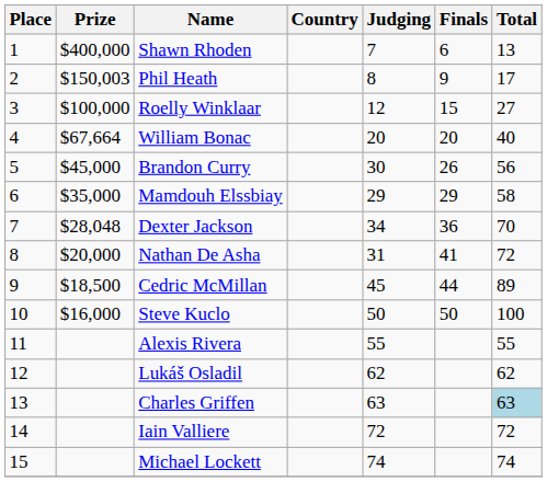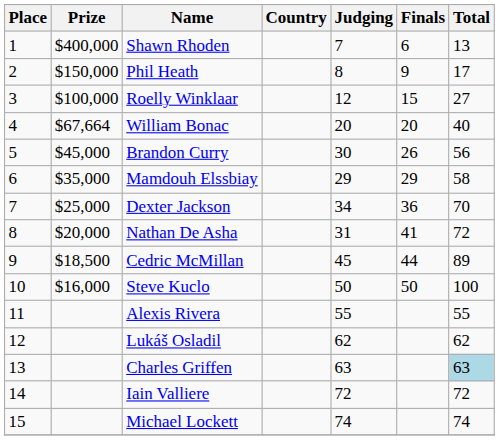 <table class="wikitable">
 <tr>
 <th>Place</th>
 <th>Prize</th>
 <th>Name</th>
 <th>Country</th>
 <th>Judging</th>
 <th>Finals</th>
 <th>Total</th>
 </tr>
 <tr>
 <td>1</td>
 <td>$400,000</td>
 <td><a href='#'>Shawn Rhoden </a></td>
 <td></td>
 <td>7</td>
 <td>6</td>
 <td>13</td>
 </tr>
 <tr>
 <td>2</td>
-<td>$150,003</td>
+<td>$150,000</td>
 <td><a href='#'>Phil Heath</a></td>
 <td></td>
 <td>8</td>
 <td>9</td>
 <td>17</td>
 </tr>
 <tr>
 <td>3</td>
 <td>$100,000</td>
 <td><a href='#'>Roelly Winklaar</a></td>
 <td></td>
 <td>12</td>
 <td>15</td>
 <td>27</td>
 </tr>
 <tr>
 <td>4</td>
 <td>$67,664</td>
 <td><a href='#'>William Bonac</a></td>
 <td></td>
 <td>20</td>
 <td>20</td>
 <td>40</td>
 </tr>
 <tr>
 <td>5</td>
 <td>$45,000</td>
 <td><a href='#'>Brandon Curry</a></td>
 <td></td>
 <td>30</td>
 <td>26</td>
 <td>56</td>
 </tr>
 <tr>
 <td>6</td>
 <td>$35,000</td>
 <td><a href='#'>Mamdouh Elssbiay</a></td>
 <td></td>
 <td>29</td>
 <td>29</td>
 <td>58</td>
 </tr>
 <tr>
 <td>7</td>
-<td>$28,048</td>
+<td>$25,000</td>
 <td><a href='#'>Dexter Jackson</a></td>
 <td></td>
 <td>34</td>
 <td>36</td>
 <td>70</td>
 </tr>
 <tr>
 <td>8</td>
 <td>$20,000</td>
 <td><a href='#'>Nathan De Asha</a></td>
 <td></td>
 <td>31</td>
 <td>41</td>
 <td>72</td>
 </tr>
 <tr>
 <td>9</td>
 <td>$18,500</td>
 <td><a href='#'>Cedric McMillan</a></td>
 <td></td>
 <td>45</td>
 <td>44</td>
 <td>89</td>
 </tr>
 <tr>
 <td>10</td>
 <td>$16,000</td>
 <td><a href='#'>Steve Kuclo</a></td>
 <td></td>
 <td>50</td>
 <td>50</td>
 <td>100</td>
 </tr>
 <tr>
 <td>11</td>
 <td></td>
 <td><a href='#'>Alexis Rivera</a></td>
 <td></td>
 <td>55</td>
 <td></td>
 <td>55</td>
 </tr>
 <tr>
 <td>12</td>
 <td></td>
 <td><a href='#'>Lukáš Osladil</a></td>
 <td></td>
 <td>62</td>
 <td></td>
 <td>62</td>
 </tr>
 <tr>
 <td>13</td>
 <td></td>
 <td><a href='#'>Charles Griffen</a></td>
 <td></td>
 <td>63</td>
 <td></td>
 <td style="background: lightblue;">63</td>
 </tr>
 <tr>
 <td>14</td>
 <td></td>
 <td><a href='#'>Iain Valliere</a></td>
 <td></td>
 <td>72</td>
 <td></td>
 <td>72</td>
 </tr>
 <tr>
 <td>15</td>
 <td></td>
 <td><a href='#'>Michael Lockett</a></td>
 <td></td>
 <td>74</td>
 <td></td>
 <td>74</td>
 </tr>
 <tr>
 </tr>
 </table>
